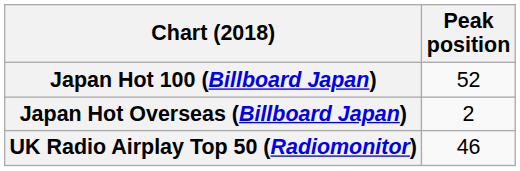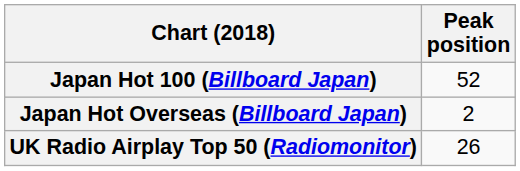 <table class="wikitable plainrowheaders" style="text-align:center">
 <tr>
 <th scope="col">Chart (2018)</th>
 <th scope="col">Peak<br>position</th>
 </tr>
 <tr>
 <th scope="row">Japan Hot 100 (<em><a href='#'>Billboard Japan</a></em>)</th>
 <td>52</td>
 </tr>
 <tr>
 <th scope="row">Japan Hot Overseas (<em><a href='#'>Billboard Japan</a></em>)</th>
 <td>2</td>
 </tr>
 <tr>
 <th scope="row">UK Radio Airplay Top 50 (<em><a href='#'>Radiomonitor</a></em>)</th>
-<td>46</td>
+<td>26</td>
 </tr>
 </table>
